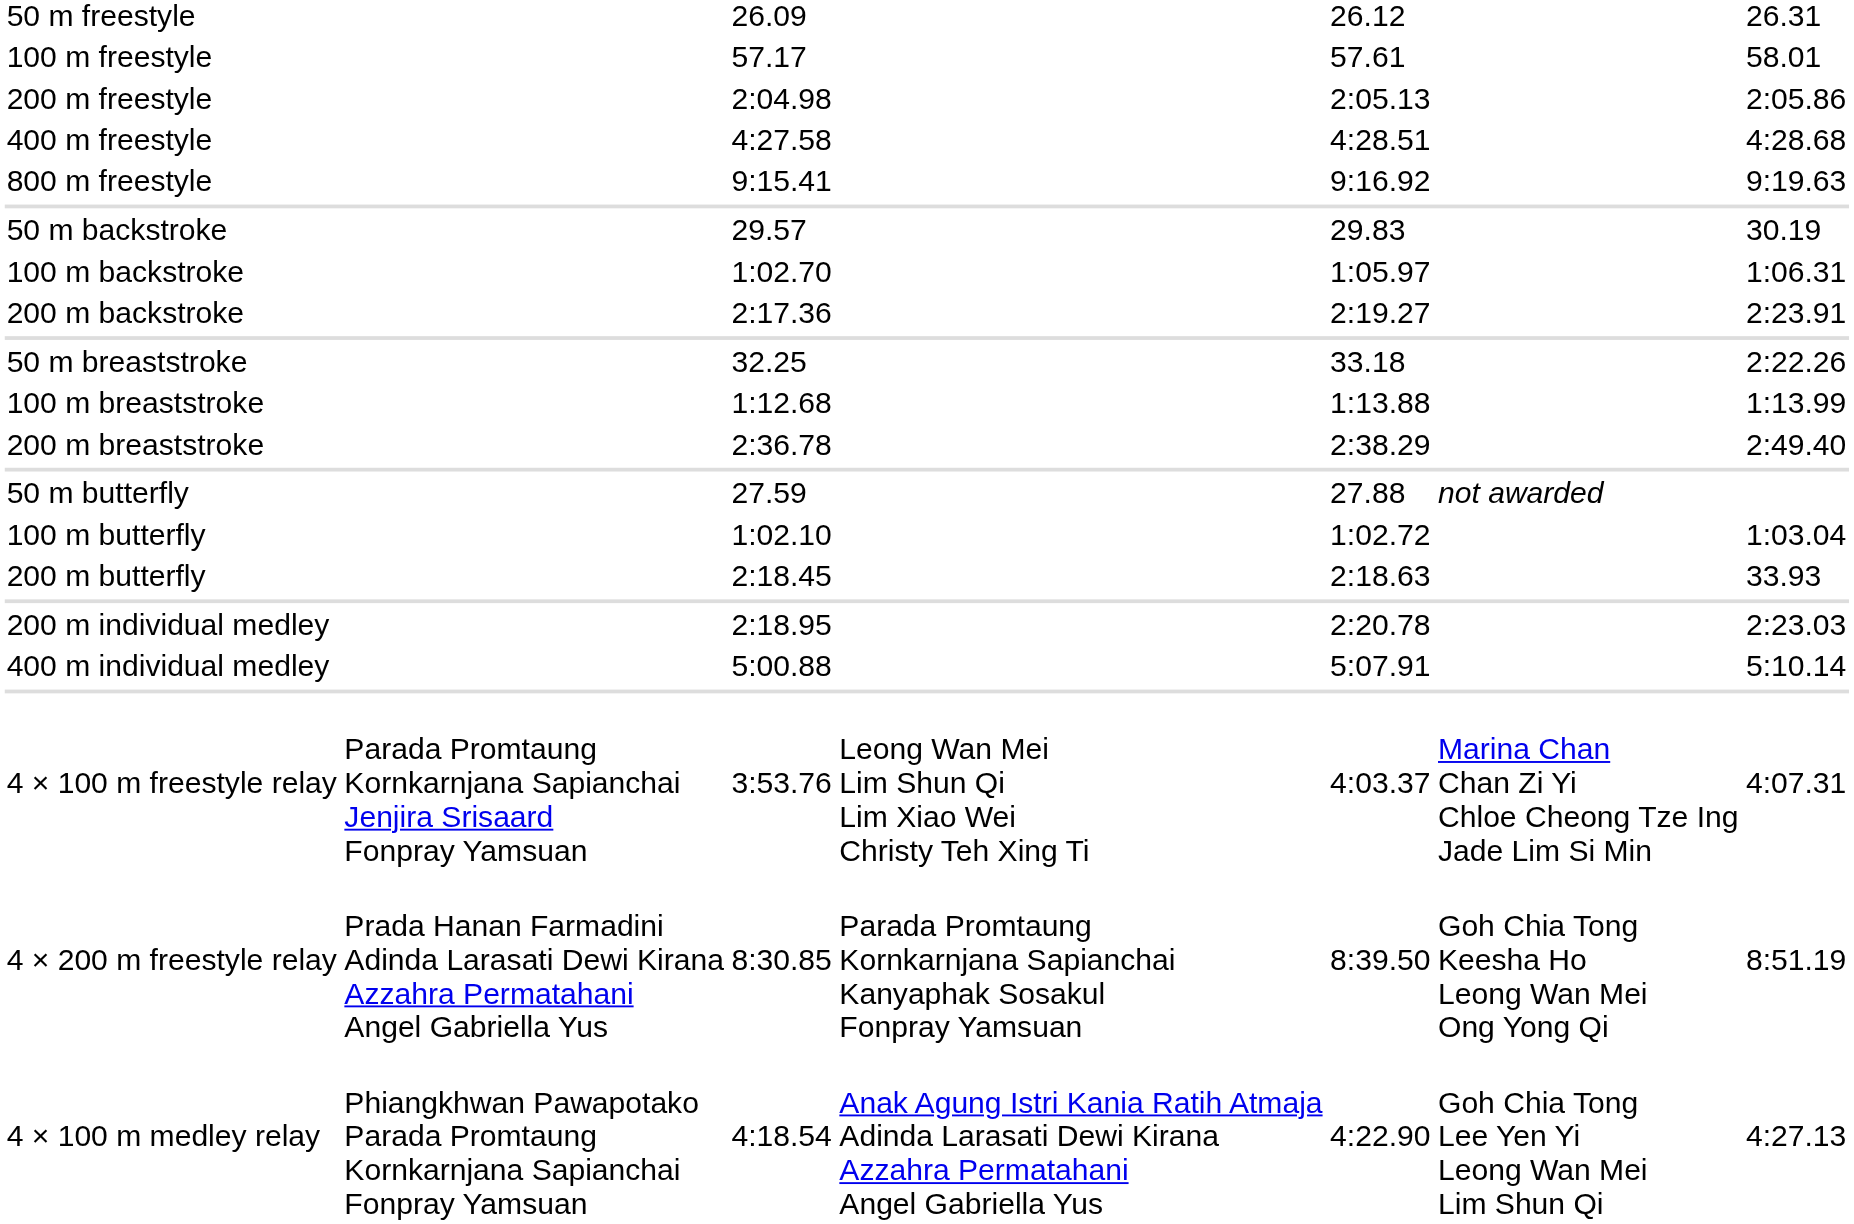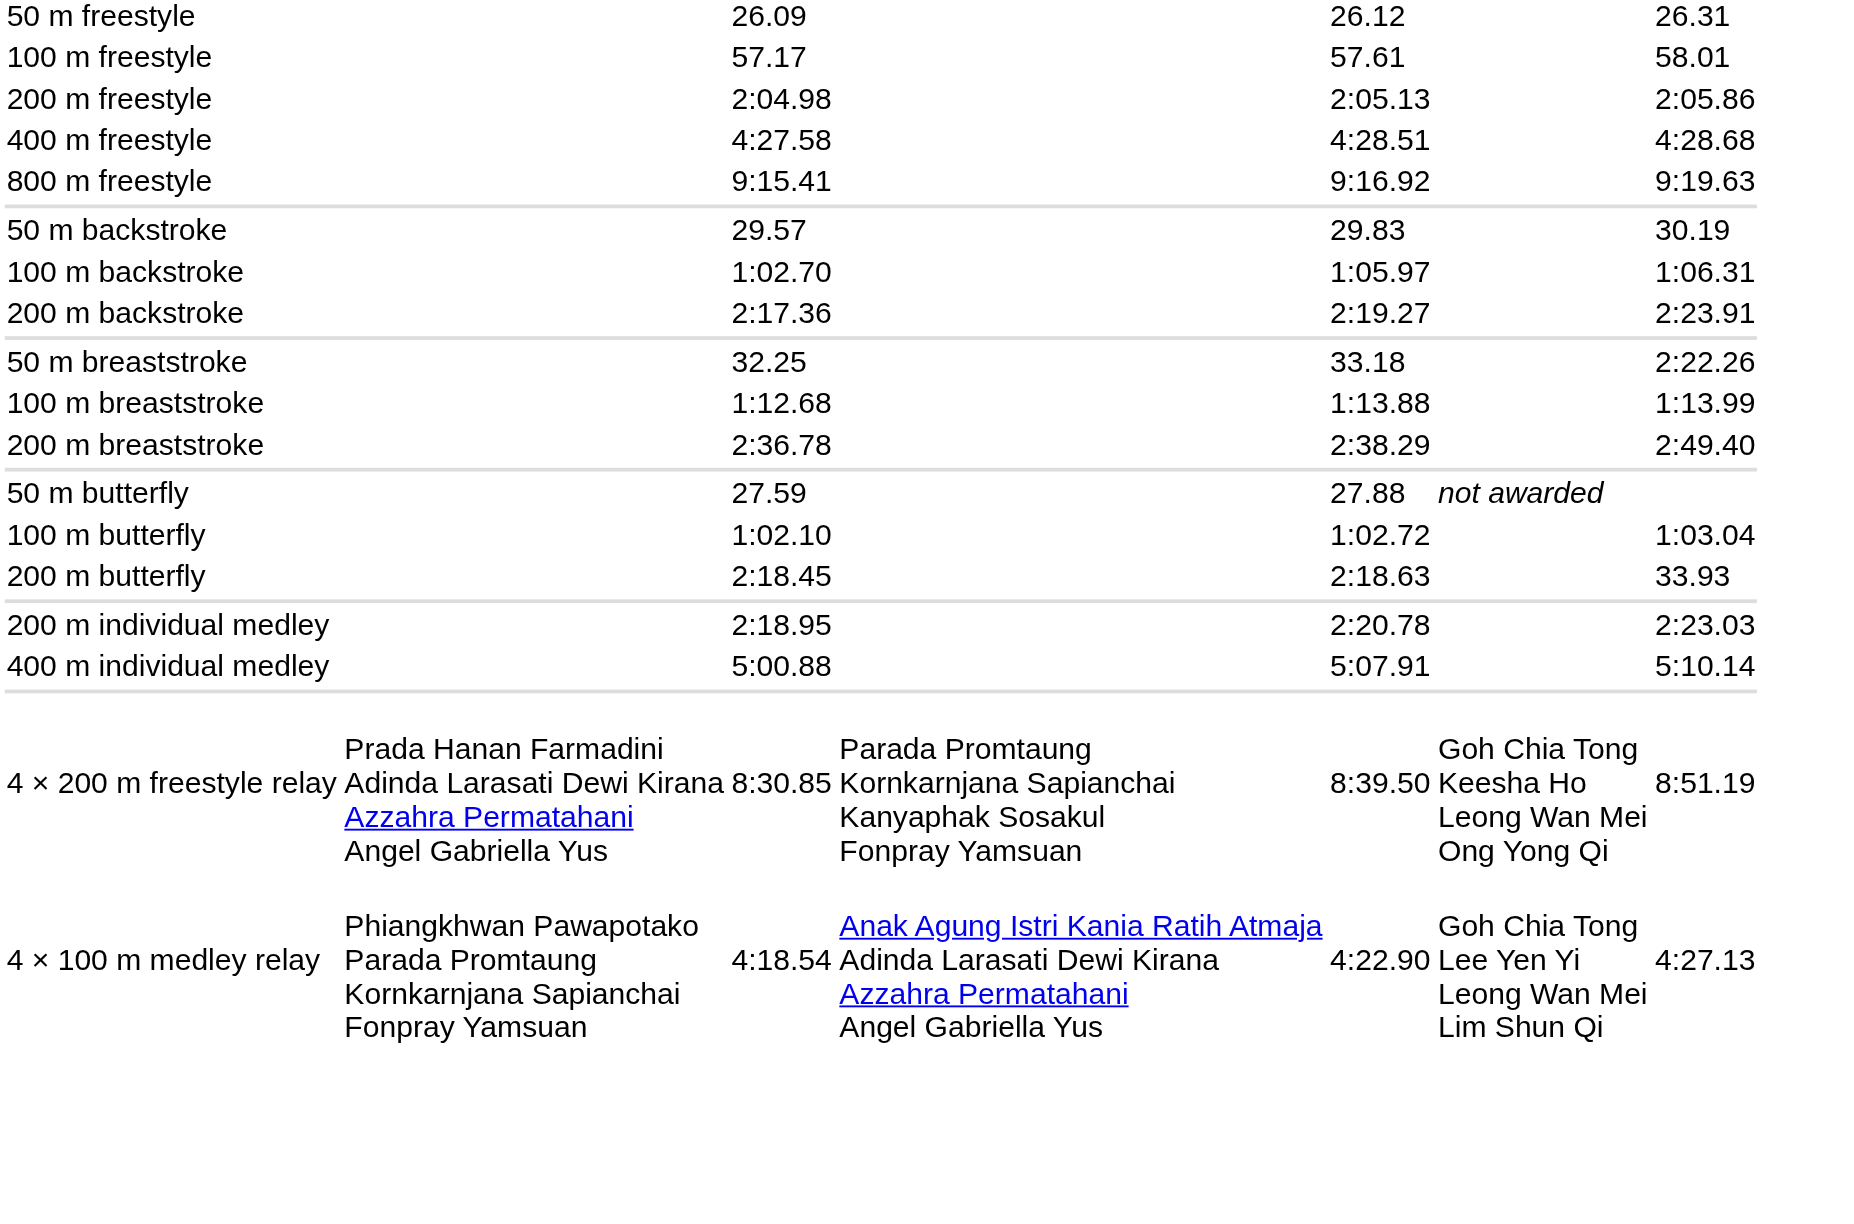 <table>
 <tr>
 <td>50 m freestyle</td>
 <td></td>
 <td>26.09</td>
 <td></td>
 <td>26.12</td>
 <td></td>
 <td>26.31</td>
 </tr>
 <tr>
 <td>100 m freestyle</td>
 <td></td>
 <td>57.17</td>
 <td></td>
 <td>57.61</td>
 <td></td>
 <td>58.01</td>
 </tr>
 <tr>
 <td>200 m freestyle</td>
 <td></td>
 <td>2:04.98</td>
 <td></td>
 <td>2:05.13</td>
 <td></td>
 <td>2:05.86</td>
 </tr>
 <tr>
 <td>400 m freestyle</td>
 <td></td>
 <td>4:27.58</td>
 <td></td>
 <td>4:28.51</td>
 <td></td>
 <td>4:28.68</td>
 </tr>
 <tr>
 <td>800 m freestyle</td>
 <td></td>
 <td>9:15.41</td>
 <td></td>
 <td>9:16.92</td>
 <td></td>
 <td>9:19.63</td>
 </tr>
 <tr bgcolor=#dddddd>
 <td colspan=7></td>
 </tr>
 <tr>
 <td>50 m backstroke</td>
 <td></td>
 <td>29.57</td>
 <td></td>
 <td>29.83</td>
 <td></td>
 <td>30.19</td>
 </tr>
 <tr>
 <td>100 m backstroke</td>
 <td></td>
 <td>1:02.70</td>
 <td></td>
 <td>1:05.97</td>
 <td></td>
 <td>1:06.31</td>
 </tr>
 <tr>
 <td>200 m backstroke</td>
 <td></td>
 <td>2:17.36</td>
 <td></td>
 <td>2:19.27</td>
 <td></td>
 <td>2:23.91</td>
 </tr>
 <tr bgcolor=#dddddd>
 <td colspan=7></td>
 </tr>
 <tr>
 <td>50 m breaststroke</td>
 <td></td>
 <td>32.25</td>
 <td></td>
 <td>33.18</td>
 <td></td>
 <td>2:22.26</td>
 </tr>
 <tr>
 <td>100 m breaststroke</td>
 <td></td>
 <td>1:12.68</td>
 <td></td>
 <td>1:13.88</td>
 <td></td>
 <td>1:13.99</td>
 </tr>
 <tr>
 <td>200 m breaststroke</td>
 <td></td>
 <td>2:36.78</td>
 <td></td>
 <td>2:38.29</td>
 <td></td>
 <td>2:49.40</td>
 </tr>
 <tr bgcolor=#dddddd>
 <td colspan=7></td>
 </tr>
 <tr>
 <td rowspan=2>50 m butterfly</td>
 <td rowspan=2></td>
 <td rowspan=2>27.59</td>
 <td></td>
 <td rowspan=2>27.88</td>
 <td rowspan=2 colspan=2><em>not awarded</em></td>
 </tr>
 <tr>
 <td></td>
 </tr>
 <tr>
 <td>100 m butterfly</td>
 <td></td>
 <td>1:02.10</td>
 <td></td>
 <td>1:02.72</td>
 <td></td>
 <td>1:03.04</td>
 </tr>
 <tr>
 <td>200 m butterfly</td>
 <td></td>
 <td>2:18.45</td>
 <td></td>
 <td>2:18.63</td>
 <td></td>
 <td>33.93</td>
 </tr>
 <tr bgcolor=#dddddd>
 <td colspan=7></td>
 </tr>
 <tr>
 <td>200 m individual medley</td>
 <td></td>
 <td>2:18.95</td>
 <td></td>
 <td>2:20.78</td>
 <td></td>
 <td>2:23.03</td>
 </tr>
 <tr>
 <td>400 m individual medley</td>
 <td></td>
 <td>5:00.88</td>
 <td></td>
 <td>5:07.91</td>
 <td></td>
 <td>5:10.14</td>
 </tr>
 <tr bgcolor=#dddddd>
 <td colspan=7></td>
 </tr>
 <tr>
-<td>4 × 100 m freestyle relay</td>
-<td><br>Parada Promtaung<br>Kornkarnjana Sapianchai<br><a href='#'>Jenjira Srisaard</a><br>Fonpray Yamsuan</td>
-<td>3:53.76</td>
-<td><br>Leong Wan Mei<br>Lim Shun Qi<br>Lim Xiao Wei<br>Christy Teh Xing Ti</td>
-<td>4:03.37</td>
-<td><br><a href='#'>Marina Chan</a><br>Chan Zi Yi<br>Chloe Cheong Tze Ing<br>Jade Lim Si Min</td>
-<td>4:07.31</td>
-</tr>
-<tr>
 <td nowrap>4 × 200 m freestyle relay</td>
 <td><br>Prada Hanan Farmadini<br>Adinda Larasati Dewi Kirana<br><a href='#'>Azzahra Permatahani</a><br>Angel Gabriella Yus</td>
 <td>8:30.85</td>
 <td><br>Parada Promtaung<br>Kornkarnjana Sapianchai<br>Kanyaphak Sosakul<br>Fonpray Yamsuan</td>
 <td>8:39.50</td>
 <td><br>Goh Chia Tong<br>Keesha Ho<br>Leong Wan Mei<br>Ong Yong Qi</td>
 <td>8:51.19</td>
 </tr>
 <tr>
 <td>4 × 100 m medley relay</td>
 <td><br>Phiangkhwan Pawapotako<br>Parada Promtaung<br>Kornkarnjana Sapianchai<br>Fonpray Yamsuan</td>
 <td>4:18.54</td>
 <td><br><a href='#'>Anak Agung Istri Kania Ratih Atmaja</a><br>Adinda Larasati Dewi Kirana<br><a href='#'>Azzahra Permatahani</a><br>Angel Gabriella Yus</td>
 <td>4:22.90</td>
 <td><br>Goh Chia Tong<br>Lee Yen Yi<br>Leong Wan Mei<br>Lim Shun Qi</td>
 <td>4:27.13</td>
 </tr>
 </table>
